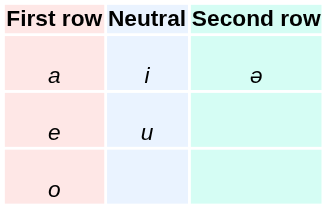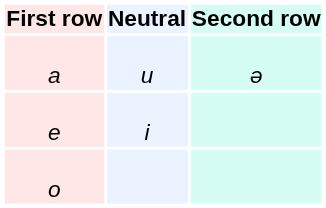 <table style="text-align:center">
 <tr>
 <th style="background:#fee7e6">First row</th>
 <th style="background:#eaf3ff">Neutral</th>
 <th style="background:#d5fdf4">Second row</th>
 </tr>
 <tr>
 <td style="background:#fee7e6"><br><em>a</em></td>
-<td style="background:#eaf3ff"><br><em>i</em></td>
+<td style="background:#eaf3ff"><br><em>u</em></td>
 <td style="background:#d5fdf4"><br><em>ə</em></td>
 </tr>
 <tr>
 <td style="background:#fee7e6"><br><em>e</em></td>
-<td style="background:#eaf3ff"><br><em>u</em></td>
+<td style="background:#eaf3ff"><br><em>i</em></td>
 <td style="background:#d5fdf4"></td>
 </tr>
 <tr>
 <td style="background:#fee7e6"><br><em>o</em></td>
 <td style="background:#eaf3ff"></td>
 <td style="background:#d5fdf4"></td>
 </tr>
 </table>
